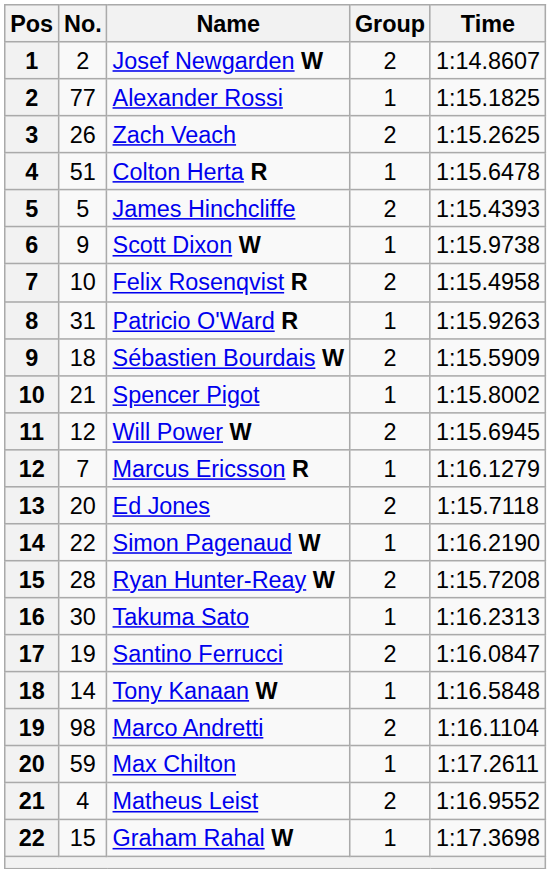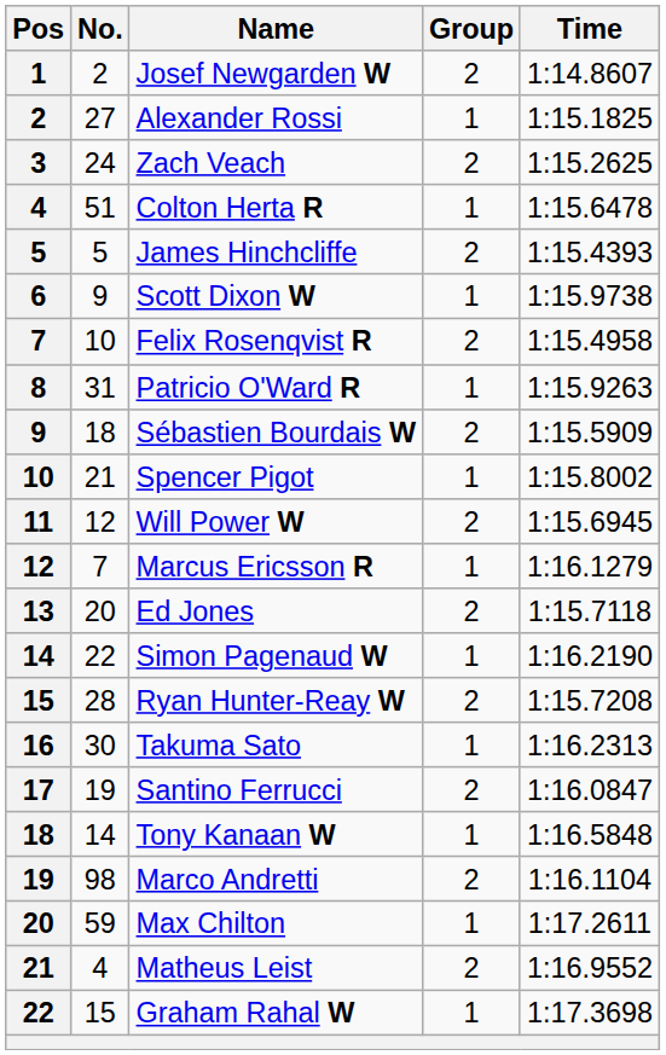 <table class="wikitable sortable" style="text-align:center; font-size: 95%;">
 <tr>
 <th>Pos</th>
 <th>No.</th>
 <th>Name</th>
 <th>Group</th>
 <th>Time</th>
 </tr>
 <tr>
 <th scope="row">1</th>
 <td>2</td>
 <td align="left"> <a href='#'>Josef Newgarden</a> <strong><span>W</span></strong></td>
 <td>2</td>
 <td>1:14.8607</td>
 </tr>
 <tr>
 <th scope="row">2</th>
-<td>77</td>
+<td>27</td>
 <td align="left"> <a href='#'>Alexander Rossi</a></td>
 <td>1</td>
 <td>1:15.1825</td>
 </tr>
 <tr>
 <th scope="row">3</th>
-<td>26</td>
+<td>24</td>
 <td align="left"> <a href='#'>Zach Veach</a></td>
 <td>2</td>
 <td>1:15.2625</td>
 </tr>
 <tr>
 <th scope="row">4</th>
 <td>51</td>
 <td align="left"> <a href='#'>Colton Herta</a> <strong><span>R</span></strong></td>
 <td>1</td>
 <td>1:15.6478</td>
 </tr>
 <tr>
 <th scope="row">5</th>
 <td>5</td>
 <td align="left"> <a href='#'>James Hinchcliffe</a></td>
 <td>2</td>
 <td>1:15.4393</td>
 </tr>
 <tr>
 <th scope="row">6</th>
 <td>9</td>
 <td align="left"> <a href='#'>Scott Dixon</a> <strong><span>W</span></strong></td>
 <td>1</td>
 <td>1:15.9738</td>
 </tr>
 <tr>
 <th scope="row">7</th>
 <td>10</td>
 <td align="left"> <a href='#'>Felix Rosenqvist</a> <strong><span>R</span></strong></td>
 <td>2</td>
 <td>1:15.4958</td>
 </tr>
 <tr>
 <th scope="row">8</th>
 <td>31</td>
 <td align="left"> <a href='#'>Patricio O'Ward</a> <strong><span>R</span></strong></td>
 <td>1</td>
 <td>1:15.9263</td>
 </tr>
 <tr>
 <th scope="row">9</th>
 <td>18</td>
 <td align="left"> <a href='#'>Sébastien Bourdais</a> <strong><span>W</span></strong></td>
 <td>2</td>
 <td>1:15.5909</td>
 </tr>
 <tr>
 <th scope="row">10</th>
 <td>21</td>
 <td align="left"> <a href='#'>Spencer Pigot</a></td>
 <td>1</td>
 <td>1:15.8002</td>
 </tr>
 <tr>
 <th scope="row">11</th>
 <td>12</td>
 <td align="left"> <a href='#'>Will Power</a> <strong><span>W</span></strong></td>
 <td>2</td>
 <td>1:15.6945</td>
 </tr>
 <tr>
 <th scope="row">12</th>
 <td>7</td>
 <td align="left"> <a href='#'>Marcus Ericsson</a> <strong><span>R</span></strong></td>
 <td>1</td>
 <td>1:16.1279</td>
 </tr>
 <tr>
 <th scope="row">13</th>
 <td>20</td>
 <td align="left"> <a href='#'>Ed Jones</a></td>
 <td>2</td>
 <td>1:15.7118</td>
 </tr>
 <tr>
 <th scope="row">14</th>
 <td>22</td>
 <td align="left"> <a href='#'>Simon Pagenaud</a> <strong><span>W</span></strong></td>
 <td>1</td>
 <td>1:16.2190</td>
 </tr>
 <tr>
 <th scope="row">15</th>
 <td>28</td>
 <td align="left"> <a href='#'>Ryan Hunter-Reay</a> <strong><span>W</span></strong></td>
 <td>2</td>
 <td>1:15.7208</td>
 </tr>
 <tr>
 <th scope="row">16</th>
 <td>30</td>
 <td align="left"> <a href='#'>Takuma Sato</a></td>
 <td>1</td>
 <td>1:16.2313</td>
 </tr>
 <tr>
 <th scope="row">17</th>
 <td>19</td>
 <td align="left"> <a href='#'>Santino Ferrucci</a></td>
 <td>2</td>
 <td>1:16.0847</td>
 </tr>
 <tr>
 <th scope="row">18</th>
 <td>14</td>
 <td align="left"> <a href='#'>Tony Kanaan</a> <strong><span>W</span></strong></td>
 <td>1</td>
 <td>1:16.5848</td>
 </tr>
 <tr>
 <th scope="row">19</th>
 <td>98</td>
 <td align="left"> <a href='#'>Marco Andretti</a></td>
 <td>2</td>
 <td>1:16.1104</td>
 </tr>
 <tr>
 <th scope="row">20</th>
 <td>59</td>
 <td align="left"> <a href='#'>Max Chilton</a></td>
 <td>1</td>
 <td>1:17.2611</td>
 </tr>
 <tr>
 <th scope="row">21</th>
 <td>4</td>
 <td align="left"> <a href='#'>Matheus Leist</a></td>
 <td>2</td>
 <td>1:16.9552</td>
 </tr>
 <tr>
 <th scope="row">22</th>
 <td>15</td>
 <td align="left"> <a href='#'>Graham Rahal</a> <strong><span>W</span></strong></td>
 <td>1</td>
 <td>1:17.3698</td>
 </tr>
 <tr>
 <th colspan="9" align="center"></th>
 </tr>
 </table>
